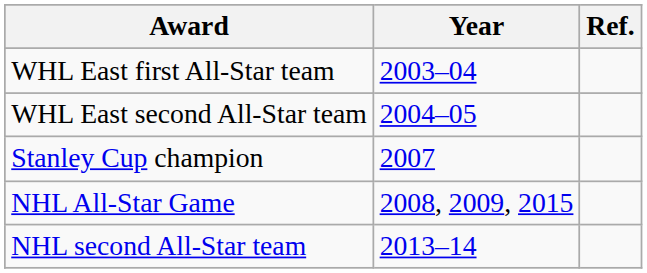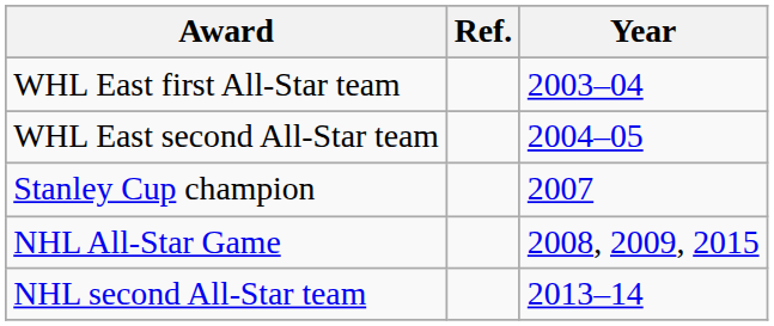 <table class="wikitable">
 <tr>
 <th scope="col">Award</th>
+<th scope="col">Ref.</th>
 <th scope="col">Year</th>
-<th scope="col">Ref.</th>
 </tr>
 <tr>
 <td>WHL East first All-Star team</td>
+<td></td>
 <td><a href='#'>2003–04</a></td>
-<td></td>
 </tr>
 <tr>
 <td>WHL East second All-Star team</td>
+<td></td>
 <td><a href='#'>2004–05</a></td>
-<td></td>
 </tr>
 <tr>
 <td><a href='#'>Stanley Cup</a> champion</td>
+<td></td>
 <td><a href='#'>2007</a></td>
-<td></td>
 </tr>
 <tr>
 <td><a href='#'>NHL All-Star Game</a></td>
+<td></td>
 <td><a href='#'>2008</a>, <a href='#'>2009</a>, <a href='#'>2015</a></td>
-<td></td>
 </tr>
 <tr>
 <td><a href='#'>NHL second All-Star team</a></td>
+<td></td>
 <td><a href='#'>2013–14</a></td>
-<td></td>
 </tr>
 </table>
